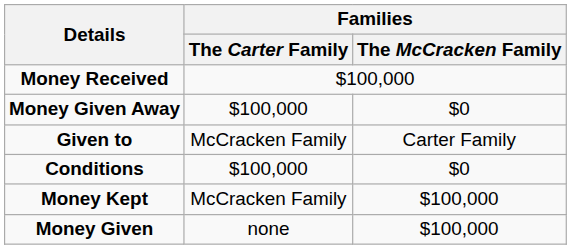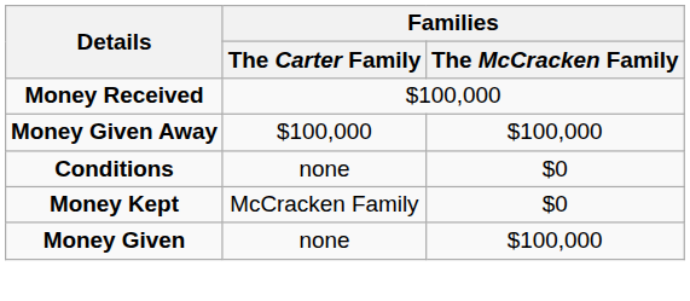 <table class="wikitable plainrowheaders" style="text-align: center">
 <tr>
 <th rowspan="2">Details</th>
 <th colspan="2">Families</th>
 </tr>
 <tr>
 <th>The <em>Carter</em> Family</th>
 <th>The <em>McCracken</em> Family</th>
 </tr>
 <tr>
 <td><strong>Money Received</strong></td>
 <td colspan="2">$100,000</td>
 </tr>
 <tr>
 <td><strong>Money Given Away</strong></td>
 <td>$100,000</td>
-<td>$0</td>
-</tr>
-<tr>
-<td><strong>Given to</strong></td>
-<td>McCracken Family</td>
-<td>Carter Family</td>
+<td>$100,000</td>
 </tr>
 <tr>
 <td><strong>Conditions</strong></td>
-<td>$100,000</td>
+<td>none</td>
 <td>$0</td>
 </tr>
 <tr>
 <td><strong>Money Kept</strong></td>
 <td>McCracken Family</td>
-<td>$100,000</td>
+<td>$0</td>
 </tr>
 <tr>
 <td><strong>Money Given</strong></td>
 <td>none</td>
 <td>$100,000</td>
 </tr>
 </table>
